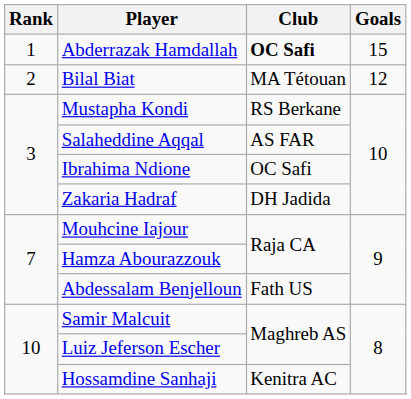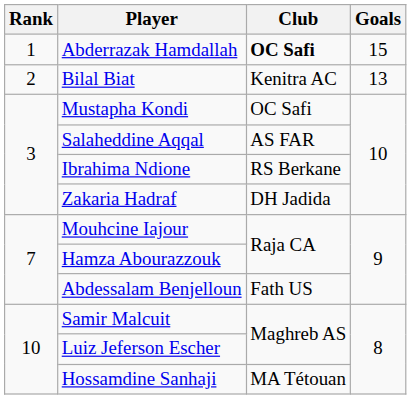 <table class="wikitable" style="text-align:center">
 <tr>
 <th>Rank</th>
 <th>Player</th>
 <th>Club</th>
 <th>Goals</th>
 </tr>
 <tr>
 <td>1</td>
 <td align="left"> <a href='#'>Abderrazak Hamdallah</a></td>
 <td align="left"><strong>OC Safi</strong></td>
 <td>15</td>
 </tr>
 <tr>
 <td>2</td>
 <td align="left"> <a href='#'>Bilal Biat</a></td>
-<td align="left">MA Tétouan</td>
-<td>12</td>
+<td align="left">Kenitra AC</td>
+<td>13</td>
 </tr>
 <tr>
 <td rowspan=4>3</td>
 <td align="left"> <a href='#'>Mustapha Kondi</a></td>
-<td align="left">RS Berkane</td>
+<td align="left">OC Safi</td>
 <td rowspan=4>10</td>
 </tr>
 <tr>
 <td align="left"> <a href='#'>Salaheddine Aqqal</a></td>
 <td align="left">AS FAR</td>
 </tr>
 <tr>
 <td align="left"> <a href='#'>Ibrahima Ndione</a></td>
-<td align="left">OC Safi</td>
+<td align="left">RS Berkane</td>
 </tr>
 <tr>
 <td align="left"> <a href='#'>Zakaria Hadraf</a></td>
 <td align="left">DH Jadida</td>
 </tr>
 <tr>
 <td rowspan=3>7</td>
 <td align="left"> <a href='#'>Mouhcine Iajour</a></td>
 <td align="left" rowspan=2>Raja CA</td>
 <td rowspan=3>9</td>
 </tr>
 <tr>
 <td align="left"> <a href='#'>Hamza Abourazzouk</a></td>
 </tr>
 <tr>
 <td align="left"> <a href='#'>Abdessalam Benjelloun</a></td>
 <td align="left">Fath US</td>
 </tr>
 <tr>
 <td rowspan=3>10</td>
 <td align="left"> <a href='#'>Samir Malcuit</a></td>
 <td align="left" rowspan=2>Maghreb AS</td>
 <td rowspan=4>8</td>
 </tr>
 <tr>
 <td align="left"> <a href='#'>Luiz Jeferson Escher</a></td>
 </tr>
 <tr>
 <td align="left"> <a href='#'>Hossamdine Sanhaji</a></td>
-<td align="left">Kenitra AC</td>
+<td align="left">MA Tétouan</td>
 </tr>
 </table>
